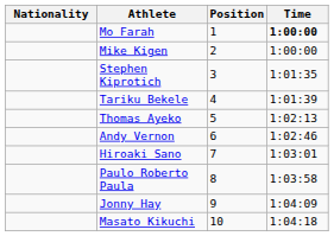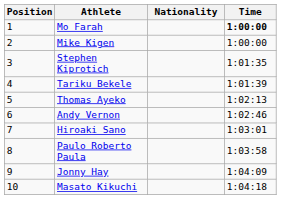 <table class="wikitable sortable" border="1"  style="font-size:95%;" width=40%>
 <tr>
+<th width="10%">Position</th>
+<th width="40%">Athlete</th>
 <th width="30%">Nationality</th>
-<th width="40%">Athlete</th>
-<th width="10%">Position</th>
 <th width="20%">Time</th>
 </tr>
 <tr>
+<td>1</td>
+<td><a href='#'>Mo Farah</a></td>
 <td></td>
-<td><a href='#'>Mo Farah</a></td>
-<td>1</td>
 <td><strong>1:00:00</strong></td>
 </tr>
 <tr>
+<td>2</td>
+<td><a href='#'>Mike Kigen</a></td>
 <td></td>
-<td><a href='#'>Mike Kigen</a></td>
-<td>2</td>
 <td>1:00:00</td>
 </tr>
 <tr>
+<td>3</td>
+<td><a href='#'>Stephen Kiprotich</a></td>
 <td></td>
-<td><a href='#'>Stephen Kiprotich</a></td>
-<td>3</td>
 <td>1:01:35</td>
 </tr>
 <tr>
+<td>4</td>
+<td><a href='#'>Tariku Bekele</a></td>
 <td></td>
-<td><a href='#'>Tariku Bekele</a></td>
-<td>4</td>
 <td>1:01:39</td>
 </tr>
 <tr>
+<td>5</td>
+<td><a href='#'>Thomas Ayeko</a></td>
 <td></td>
-<td><a href='#'>Thomas Ayeko</a></td>
-<td>5</td>
 <td>1:02:13</td>
 </tr>
 <tr>
+<td>6</td>
+<td><a href='#'>Andy Vernon</a></td>
 <td></td>
-<td><a href='#'>Andy Vernon</a></td>
-<td>6</td>
 <td>1:02:46</td>
 </tr>
 <tr>
+<td>7</td>
+<td><a href='#'>Hiroaki Sano</a></td>
 <td></td>
-<td><a href='#'>Hiroaki Sano</a></td>
-<td>7</td>
 <td>1:03:01</td>
 </tr>
 <tr>
+<td>8</td>
+<td><a href='#'>Paulo Roberto Paula</a></td>
 <td></td>
-<td><a href='#'>Paulo Roberto Paula</a></td>
-<td>8</td>
 <td>1:03:58</td>
 </tr>
 <tr>
+<td>9</td>
+<td><a href='#'>Jonny Hay</a></td>
 <td></td>
-<td><a href='#'>Jonny Hay</a></td>
-<td>9</td>
 <td>1:04:09</td>
 </tr>
 <tr>
+<td>10</td>
+<td><a href='#'>Masato Kikuchi</a></td>
 <td></td>
-<td><a href='#'>Masato Kikuchi</a></td>
-<td>10</td>
 <td>1:04:18</td>
 </tr>
 </table>
